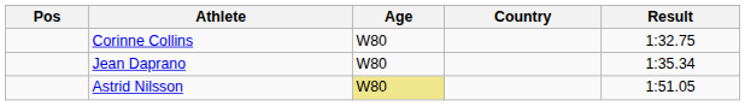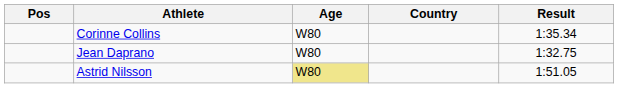 <table class="wikitable"  style="text-align:center; width:50%;">
 <tr>
 <th>Pos</th>
 <th>Athlete</th>
 <th>Age</th>
 <th>Country</th>
 <th>Result</th>
 </tr>
 <tr>
 <td align=center></td>
 <td align=left><a href='#'>Corinne Collins</a></td>
 <td align=left>W80</td>
 <td align=left></td>
-<td>1:32.75</td>
+<td>1:35.34</td>
 </tr>
 <tr>
 <td align=center></td>
 <td align=left><a href='#'>Jean Daprano</a></td>
 <td align=left>W80</td>
 <td align=left></td>
-<td>1:35.34</td>
+<td>1:32.75</td>
 </tr>
 <tr>
 <td align=center></td>
 <td align=left><a href='#'>Astrid Nilsson</a></td>
 <td align=left style="background: khaki;">W80</td>
 <td align=left></td>
 <td>1:51.05</td>
 </tr>
 </table>
